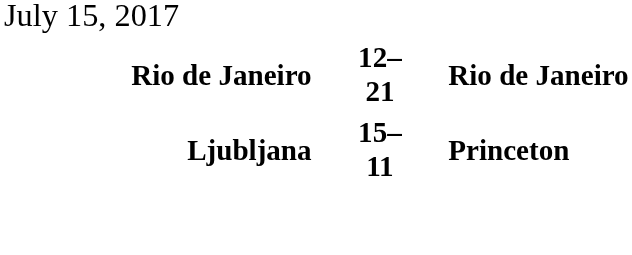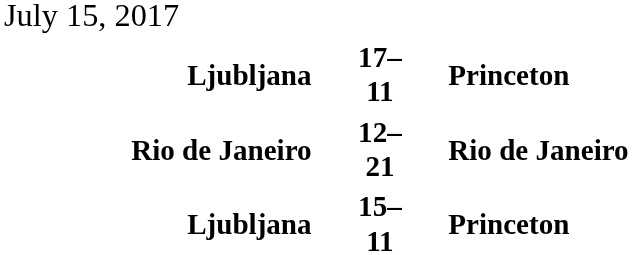 <table style="width:100%;" cellspacing="1">
 <tr>
 <th width=25%></th>
 <th width=2%></th>
 <th width=6%></th>
 <th width=2%></th>
 <th width=25%></th>
 </tr>
 <tr>
 <td>July 15, 2017</td>
+</tr>
+<tr style=font-size:90%>
+<td align=right><strong>Ljubljana </strong></td>
+<td></td>
+<td align=center><strong>17–11</strong></td>
+<td></td>
+<td><strong> Princeton</strong></td>
+<td></td>
 </tr>
 <tr style=font-size:90%>
 <td align=right><strong>Rio de Janeiro </strong></td>
 <td></td>
 <td align=center><strong>12–21</strong></td>
 <td></td>
 <td><strong> Rio de Janeiro</strong></td>
 <td></td>
 </tr>
 <tr style=font-size:90%>
 <td align=right><strong>Ljubljana </strong></td>
 <td></td>
 <td align=center><strong>15–11</strong></td>
 <td></td>
 <td><strong> Princeton</strong></td>
 <td></td>
 </tr>
 </table>
